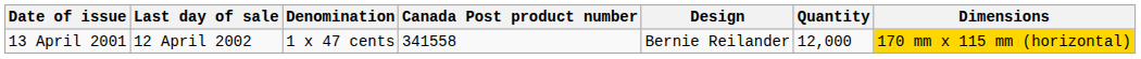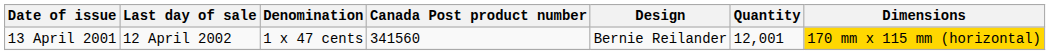 <table class=wikitable>
 <tr>
 <th>Date of issue</th>
 <th>Last day of sale</th>
 <th>Denomination</th>
 <th>Canada Post product number</th>
 <th>Design</th>
 <th>Quantity</th>
 <th>Dimensions</th>
 </tr>
 <tr>
 <td>13 April 2001</td>
 <td>12 April 2002</td>
 <td>1 x 47 cents</td>
-<td>341558</td>
+<td>341560</td>
 <td>Bernie Reilander</td>
-<td>12,000</td>
+<td>12,001</td>
 <td style="background: gold;">170 mm x 115 mm (horizontal)</td>
 </tr>
 <tr>
 </tr>
 </table>
